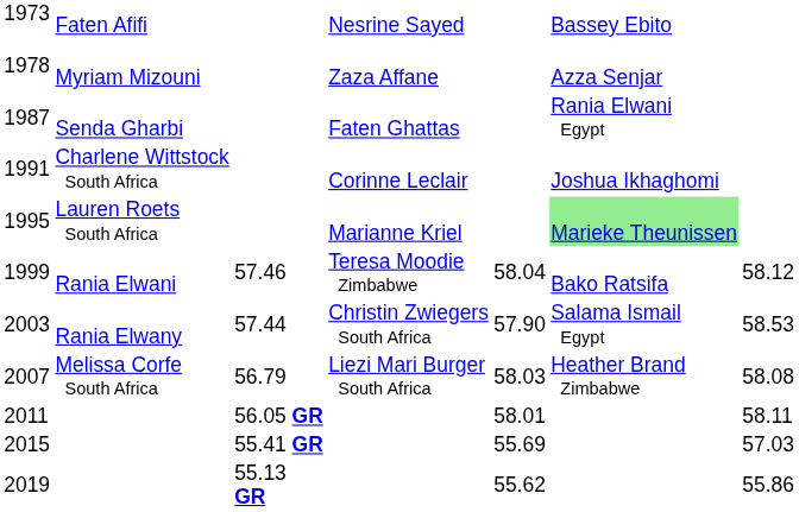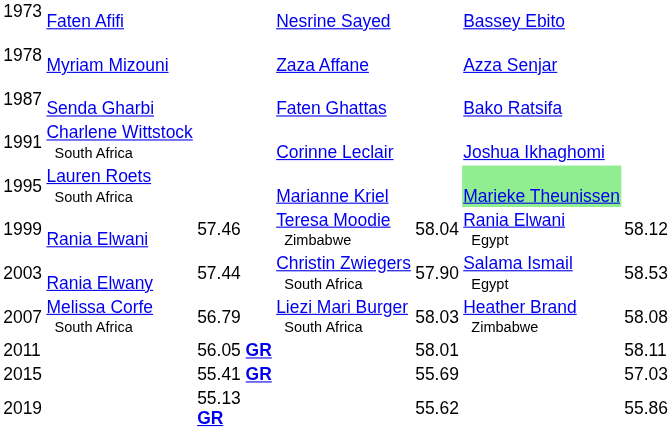 <table>
 <tr>
 <td>1973</td>
 <td> <br>  <a href='#'>Faten Afifi</a></td>
 <td></td>
 <td> <br>  <a href='#'>Nesrine Sayed</a></td>
 <td></td>
 <td> <br>  <a href='#'>Bassey Ebito</a></td>
 <td></td>
 </tr>
 <tr>
 <td>1978</td>
 <td> <br>  <a href='#'>Myriam Mizouni</a></td>
 <td></td>
 <td> <br>  <a href='#'>Zaza Affane</a></td>
 <td></td>
 <td> <br>  <a href='#'>Azza Senjar</a></td>
 <td></td>
 </tr>
 <tr>
 <td>1987</td>
 <td> <br>  <a href='#'>Senda Gharbi</a></td>
 <td></td>
 <td> <br>  <a href='#'>Faten Ghattas</a></td>
 <td></td>
-<td><a href='#'>Rania Elwani</a> <small><br>    Egypt </small></td>
+<td> <br>  <a href='#'>Bako Ratsifa</a></td>
 <td></td>
 </tr>
 <tr>
 <td>1991</td>
 <td><a href='#'>Charlene Wittstock</a> <small><br>    South Africa </small></td>
 <td></td>
 <td> <br>  <a href='#'>Corinne Leclair</a></td>
 <td></td>
 <td> <br>  <a href='#'>Joshua Ikhaghomi</a></td>
 <td></td>
 </tr>
 <tr>
 <td>1995</td>
 <td><a href='#'>Lauren Roets</a> <small><br>    South Africa</small></td>
 <td></td>
 <td> <br>  <a href='#'>Marianne Kriel</a></td>
 <td></td>
 <td style="background: lightgreen;"> <br>  <a href='#'>Marieke Theunissen</a></td>
 <td></td>
 </tr>
 <tr>
 <td>1999</td>
 <td> <br>  <a href='#'>Rania Elwani</a></td>
 <td>57.46</td>
 <td><a href='#'>Teresa Moodie</a> <small><br>    Zimbabwe </small></td>
 <td>58.04</td>
-<td> <br>  <a href='#'>Bako Ratsifa</a></td>
+<td><a href='#'>Rania Elwani</a> <small><br>    Egypt </small></td>
 <td>58.12</td>
 </tr>
 <tr>
 <td>2003</td>
 <td> <br>  <a href='#'>Rania Elwany</a></td>
 <td>57.44</td>
 <td><a href='#'>Christin Zwiegers</a> <small><br>    South Africa</small></td>
 <td>57.90</td>
 <td><a href='#'>Salama Ismail</a> <small><br>    Egypt</small></td>
 <td>58.53</td>
 </tr>
 <tr>
 <td>2007</td>
 <td><a href='#'>Melissa Corfe</a> <small><br>   South Africa</small></td>
 <td>56.79</td>
 <td><a href='#'>Liezi Mari Burger</a> <small><br>   South Africa</small></td>
 <td>58.03</td>
 <td><a href='#'>Heather Brand</a> <small><br>   Zimbabwe</small></td>
 <td>58.08</td>
 </tr>
 <tr>
 <td>2011</td>
 <td></td>
 <td>56.05 <strong><a href='#'>GR</a></strong></td>
 <td></td>
 <td>58.01</td>
 <td></td>
 <td>58.11</td>
 </tr>
 <tr>
 <td>2015</td>
 <td></td>
 <td>55.41 <strong><a href='#'>GR</a></strong></td>
 <td></td>
 <td>55.69</td>
 <td></td>
 <td>57.03</td>
 </tr>
 <tr>
 <td>2019</td>
 <td></td>
 <td>55.13<br><strong><a href='#'>GR</a></strong></td>
 <td></td>
 <td>55.62</td>
 <td></td>
 <td>55.86</td>
 </tr>
 </table>
